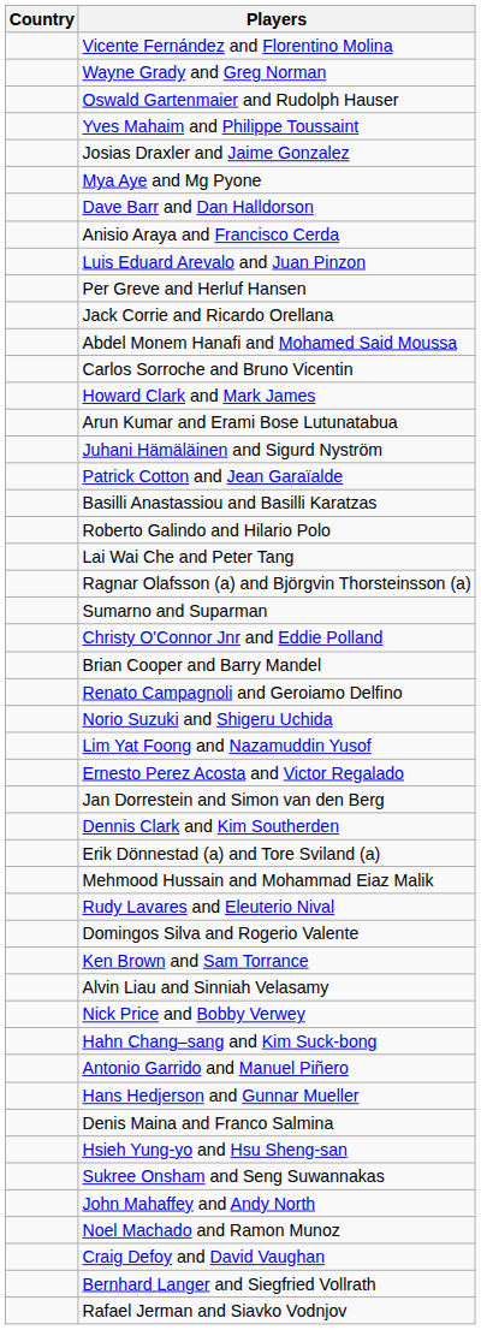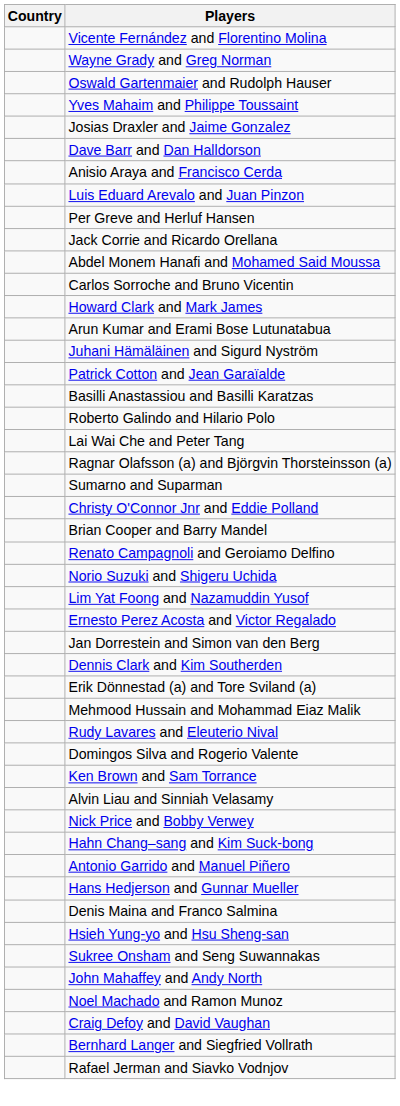 <table class="wikitable" style="font-size:95%;">
 <tr>
 <th>Country</th>
 <th>Players</th>
 </tr>
 <tr>
 <td></td>
 <td><a href='#'>Vicente Fernández</a> and <a href='#'>Florentino Molina</a></td>
 </tr>
 <tr>
 <td></td>
 <td><a href='#'>Wayne Grady</a> and <a href='#'>Greg Norman</a></td>
 </tr>
 <tr>
 <td></td>
 <td><a href='#'>Oswald Gartenmaier</a> and Rudolph Hauser</td>
 </tr>
 <tr>
 <td></td>
 <td><a href='#'>Yves Mahaim</a> and <a href='#'>Philippe Toussaint</a></td>
 </tr>
 <tr>
 <td></td>
 <td>Josias Draxler and <a href='#'>Jaime Gonzalez</a></td>
-</tr>
-<tr>
-<td></td>
-<td><a href='#'>Mya Aye</a> and Mg Pyone</td>
 </tr>
 <tr>
 <td></td>
 <td><a href='#'>Dave Barr</a> and <a href='#'>Dan Halldorson</a></td>
 </tr>
 <tr>
 <td></td>
 <td>Anisio Araya and <a href='#'>Francisco Cerda</a></td>
 </tr>
 <tr>
 <td></td>
 <td><a href='#'>Luis Eduard Arevalo</a> and <a href='#'>Juan Pinzon</a></td>
 </tr>
 <tr>
 <td></td>
 <td>Per Greve and Herluf Hansen</td>
 </tr>
 <tr>
 <td></td>
 <td>Jack Corrie and Ricardo Orellana</td>
 </tr>
 <tr>
 <td></td>
 <td>Abdel Monem Hanafi and <a href='#'>Mohamed Said Moussa</a></td>
 </tr>
 <tr>
 <td></td>
 <td>Carlos Sorroche and Bruno Vicentin</td>
 </tr>
 <tr>
 <td></td>
 <td><a href='#'>Howard Clark</a> and <a href='#'>Mark James</a></td>
 </tr>
 <tr>
 <td></td>
 <td>Arun Kumar and Erami Bose Lutunatabua</td>
 </tr>
 <tr>
 <td></td>
 <td><a href='#'>Juhani Hämäläinen</a> and Sigurd Nyström</td>
 </tr>
 <tr>
 <td></td>
 <td><a href='#'>Patrick Cotton</a> and <a href='#'>Jean Garaïalde</a></td>
 </tr>
 <tr>
 <td></td>
 <td>Basilli Anastassiou and Basilli Karatzas</td>
 </tr>
 <tr>
 <td></td>
 <td>Roberto Galindo and Hilario Polo</td>
 </tr>
 <tr>
 <td></td>
 <td>Lai Wai Che and Peter Tang</td>
 </tr>
 <tr>
 <td></td>
 <td>Ragnar Olafsson (a) and Björgvin Thorsteinsson (a)</td>
 </tr>
 <tr>
 <td></td>
 <td>Sumarno and Suparman</td>
 </tr>
 <tr>
 <td></td>
 <td><a href='#'>Christy O'Connor Jnr</a> and <a href='#'>Eddie Polland</a></td>
 </tr>
 <tr>
 <td></td>
 <td>Brian Cooper and Barry Mandel</td>
 </tr>
 <tr>
 <td></td>
 <td><a href='#'>Renato Campagnoli</a> and Geroiamo Delfino</td>
 </tr>
 <tr>
 <td></td>
 <td><a href='#'>Norio Suzuki</a> and <a href='#'>Shigeru Uchida</a></td>
 </tr>
 <tr>
 <td></td>
 <td><a href='#'>Lim Yat Foong</a> and <a href='#'>Nazamuddin Yusof</a></td>
 </tr>
 <tr>
 <td></td>
 <td><a href='#'>Ernesto Perez Acosta</a> and <a href='#'>Victor Regalado</a></td>
 </tr>
 <tr>
 <td></td>
 <td>Jan Dorrestein and Simon van den Berg</td>
 </tr>
 <tr>
 <td></td>
 <td><a href='#'>Dennis Clark</a> and <a href='#'>Kim Southerden</a></td>
 </tr>
 <tr>
 <td></td>
 <td>Erik Dönnestad (a) and Tore Sviland (a)</td>
 </tr>
 <tr>
 <td></td>
 <td>Mehmood Hussain and Mohammad Eiaz Malik</td>
 </tr>
 <tr>
 <td></td>
 <td><a href='#'>Rudy Lavares</a> and <a href='#'>Eleuterio Nival</a></td>
 </tr>
 <tr>
 <td></td>
 <td>Domingos Silva and Rogerio Valente</td>
 </tr>
 <tr>
 <td></td>
 <td><a href='#'>Ken Brown</a> and <a href='#'>Sam Torrance</a></td>
 </tr>
 <tr>
 <td></td>
 <td>Alvin Liau and Sinniah Velasamy</td>
 </tr>
 <tr>
 <td></td>
 <td><a href='#'>Nick Price</a> and <a href='#'>Bobby Verwey</a></td>
 </tr>
 <tr>
 <td></td>
 <td><a href='#'>Hahn Chang–sang</a> and <a href='#'>Kim Suck-bong</a></td>
 </tr>
 <tr>
 <td></td>
 <td><a href='#'>Antonio Garrido</a> and <a href='#'>Manuel Piñero</a></td>
 </tr>
 <tr>
 <td></td>
 <td><a href='#'>Hans Hedjerson</a> and <a href='#'>Gunnar Mueller</a></td>
 </tr>
 <tr>
 <td></td>
 <td>Denis Maina and Franco Salmina</td>
 </tr>
 <tr>
 <td></td>
 <td><a href='#'>Hsieh Yung-yo</a> and <a href='#'>Hsu Sheng-san</a></td>
 </tr>
 <tr>
 <td></td>
 <td><a href='#'>Sukree Onsham</a> and Seng Suwannakas</td>
 </tr>
 <tr>
 <td></td>
 <td><a href='#'>John Mahaffey</a> and <a href='#'>Andy North</a></td>
 </tr>
 <tr>
 <td></td>
 <td><a href='#'>Noel Machado</a> and Ramon Munoz</td>
 </tr>
 <tr>
 <td></td>
 <td><a href='#'>Craig Defoy</a> and <a href='#'>David Vaughan</a></td>
 </tr>
 <tr>
 <td></td>
 <td><a href='#'>Bernhard Langer</a> and Siegfried Vollrath</td>
 </tr>
 <tr>
 <td></td>
 <td>Rafael Jerman and Siavko Vodnjov</td>
 </tr>
 </table>
